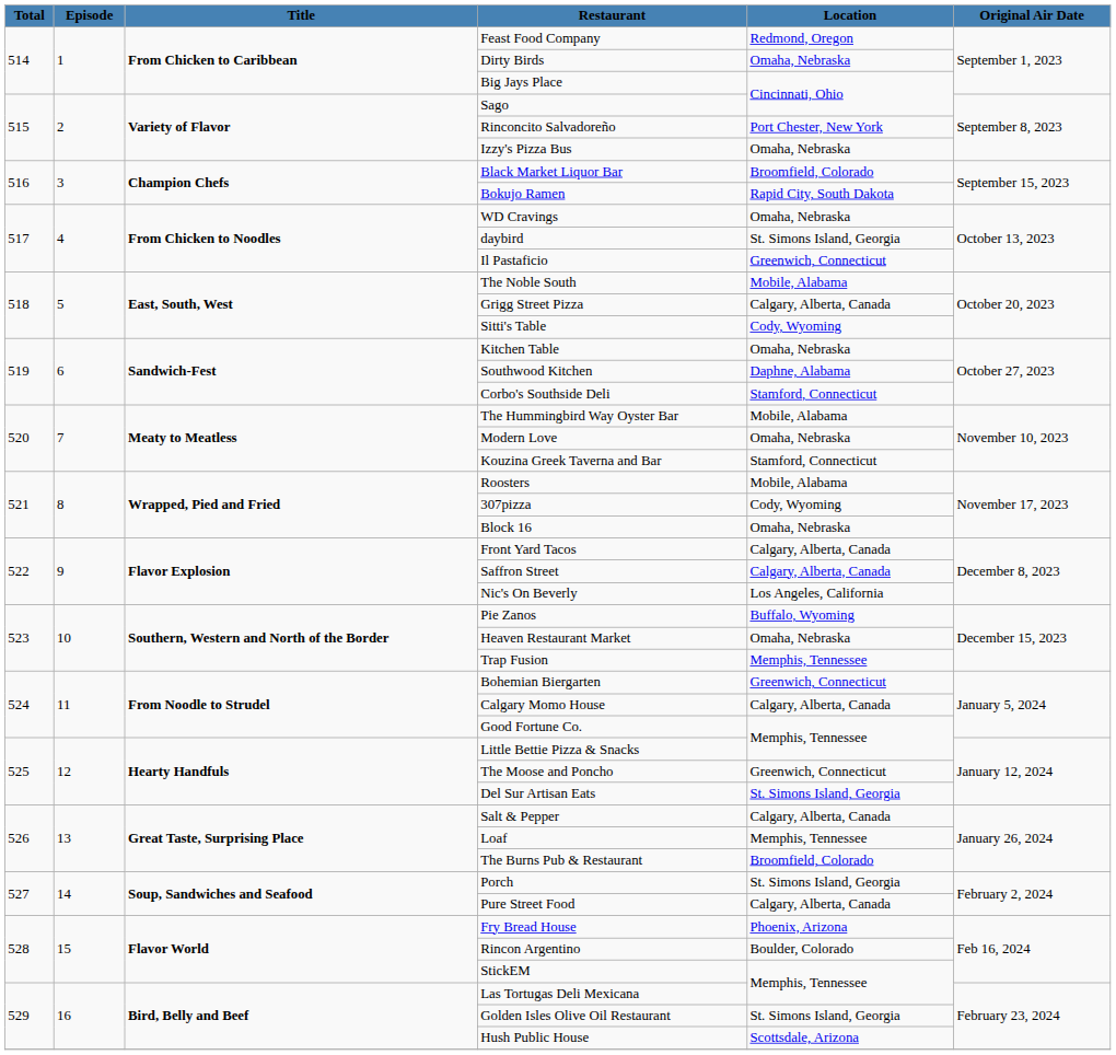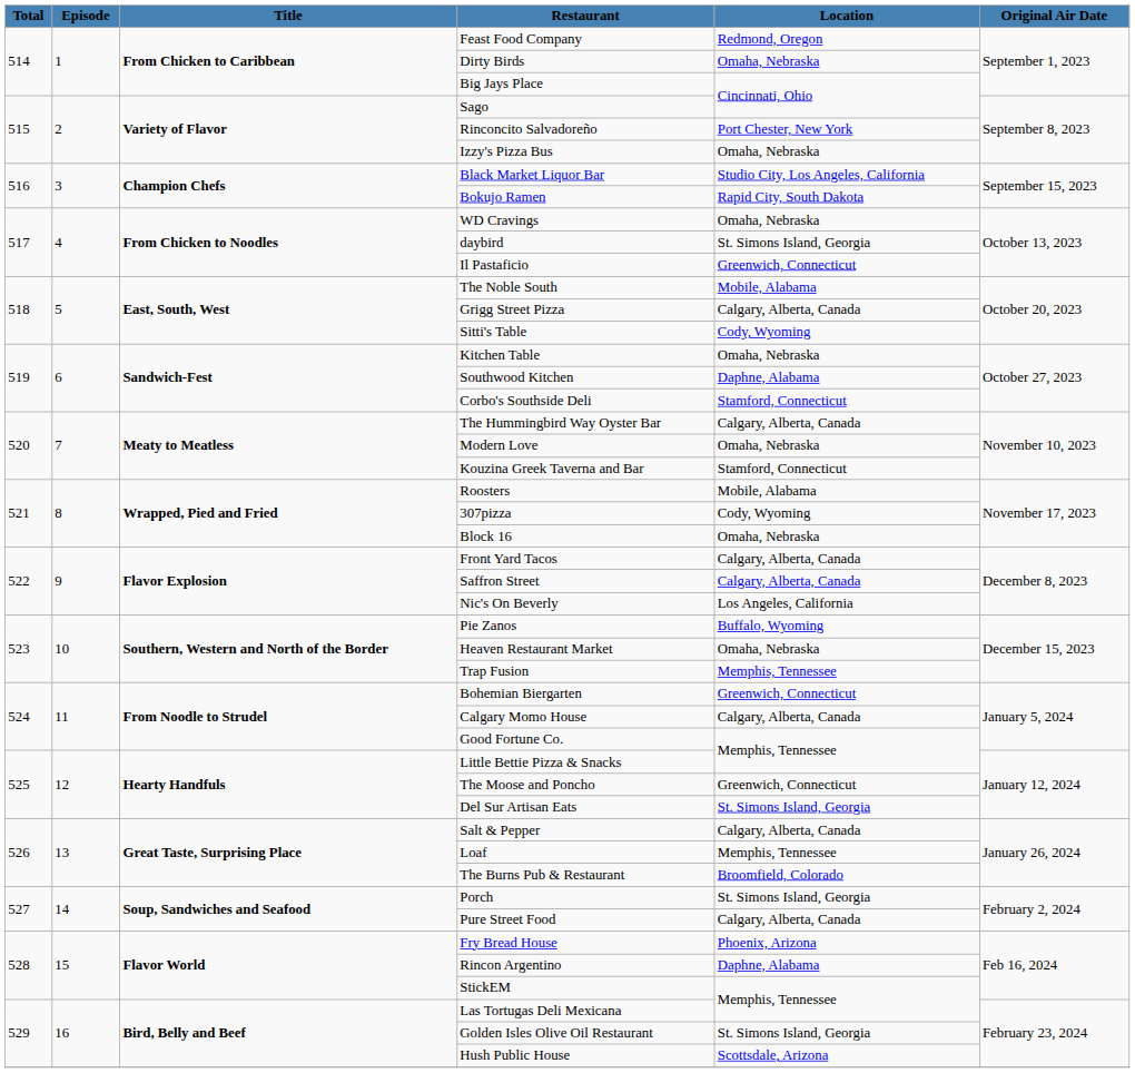 <table class="wikitable" style="width: 100%;">
 <tr>
 <th # style="background:#4682B4;">Total</th>
 <th # style="background:#4682B4;">Episode</th>
 <th # style="background:#4682B4;">Title</th>
 <th # style="background:#4682B4;">Restaurant</th>
 <th # style="background:#4682B4;">Location</th>
 <th # style="background:#4682B4;">Original Air Date</th>
 </tr>
 <tr>
 <td rowspan="3">514</td>
 <td rowspan="3">1</td>
 <td rowspan="3"><strong>From Chicken to Caribbean </strong></td>
 <td>Feast Food Company</td>
 <td><a href='#'>Redmond, Oregon</a></td>
 <td rowspan="3">September 1, 2023</td>
 </tr>
 <tr>
 <td>Dirty Birds</td>
 <td><a href='#'>Omaha, Nebraska</a></td>
 </tr>
 <tr>
 <td>Big Jays Place</td>
 <td rowspan="2"><a href='#'>Cincinnati, Ohio</a></td>
 </tr>
 <tr>
 <td rowspan="3">515</td>
 <td rowspan="3">2</td>
 <td rowspan="3"><strong>Variety of Flavor</strong></td>
 <td>Sago</td>
 <td rowspan="3">September 8, 2023</td>
 </tr>
 <tr>
 <td>Rinconcito Salvadoreño</td>
 <td><a href='#'>Port Chester, New York</a></td>
 </tr>
 <tr>
 <td>Izzy's Pizza Bus</td>
 <td>Omaha, Nebraska</td>
 </tr>
 <tr>
 <td rowspan="2">516</td>
 <td rowspan="2">3</td>
 <td rowspan="2"><strong>Champion Chefs</strong></td>
 <td><a href='#'>Black Market Liquor Bar</a></td>
-<td><a href='#'>Broomfield, Colorado</a></td>
+<td><a href='#'>Studio City, Los Angeles, California</a></td>
 <td rowspan="2">September 15, 2023</td>
 </tr>
 <tr>
 <td><a href='#'>Bokujo Ramen</a></td>
 <td><a href='#'>Rapid City, South Dakota</a></td>
 </tr>
 <tr>
 <td rowspan="3">517</td>
 <td rowspan="3">4</td>
 <td rowspan="3"><strong>From Chicken to Noodles</strong></td>
 <td>WD Cravings</td>
 <td>Omaha, Nebraska</td>
 <td rowspan="3">October 13, 2023</td>
 </tr>
 <tr>
 <td>daybird</td>
 <td>St. Simons Island, Georgia</td>
 </tr>
 <tr>
 <td>Il Pastaficio</td>
 <td><a href='#'>Greenwich, Connecticut</a></td>
 </tr>
 <tr>
 <td rowspan="3">518</td>
 <td rowspan="3">5</td>
 <td rowspan="3"><strong>East, South, West</strong></td>
 <td>The Noble South</td>
 <td><a href='#'>Mobile, Alabama</a></td>
 <td rowspan="3">October 20, 2023</td>
 </tr>
 <tr>
 <td>Grigg Street Pizza</td>
 <td>Calgary, Alberta, Canada</td>
 </tr>
 <tr>
 <td>Sitti's Table</td>
 <td><a href='#'>Cody, Wyoming</a></td>
 </tr>
 <tr>
 <td rowspan="3">519</td>
 <td rowspan="3">6</td>
 <td rowspan="3"><strong>Sandwich-Fest</strong></td>
 <td>Kitchen Table</td>
 <td>Omaha, Nebraska</td>
 <td rowspan="3">October 27, 2023</td>
 </tr>
 <tr>
 <td>Southwood Kitchen</td>
 <td><a href='#'>Daphne, Alabama</a></td>
 </tr>
 <tr>
 <td>Corbo's Southside Deli</td>
 <td><a href='#'>Stamford, Connecticut</a></td>
 </tr>
 <tr>
 <td rowspan="3">520</td>
 <td rowspan="3">7</td>
 <td rowspan="3"><strong>Meaty to Meatless</strong></td>
 <td>The Hummingbird Way Oyster Bar</td>
-<td>Mobile, Alabama</td>
+<td>Calgary, Alberta, Canada</td>
 <td rowspan="3">November 10, 2023</td>
 </tr>
 <tr>
 <td>Modern Love</td>
 <td>Omaha, Nebraska</td>
 </tr>
 <tr>
 <td>Kouzina Greek Taverna and Bar</td>
 <td>Stamford, Connecticut</td>
 </tr>
 <tr>
 <td rowspan="3">521</td>
 <td rowspan="3">8</td>
 <td rowspan="3"><strong>Wrapped, Pied and Fried</strong></td>
 <td>Roosters</td>
 <td>Mobile, Alabama</td>
 <td rowspan="3">November 17, 2023</td>
 </tr>
 <tr>
 <td>307pizza</td>
 <td>Cody, Wyoming</td>
 </tr>
 <tr>
 <td>Block 16</td>
 <td>Omaha, Nebraska</td>
 </tr>
 <tr>
 <td rowspan="3">522</td>
 <td rowspan="3">9</td>
 <td rowspan="3"><strong>Flavor Explosion</strong></td>
 <td>Front Yard Tacos</td>
 <td>Calgary, Alberta, Canada</td>
 <td rowspan="3">December 8, 2023</td>
 </tr>
 <tr>
 <td>Saffron Street</td>
 <td><a href='#'>Calgary, Alberta, Canada</a></td>
 </tr>
 <tr>
 <td>Nic's On Beverly</td>
 <td>Los Angeles, California</td>
 </tr>
 <tr>
 <td rowspan="3">523</td>
 <td rowspan="3">10</td>
 <td rowspan="3"><strong>Southern, Western and North of the Border</strong></td>
 <td>Pie Zanos</td>
 <td><a href='#'>Buffalo, Wyoming</a></td>
 <td rowspan="3">December 15, 2023</td>
 </tr>
 <tr>
 <td>Heaven Restaurant Market</td>
 <td>Omaha, Nebraska</td>
 </tr>
 <tr>
 <td>Trap Fusion</td>
 <td><a href='#'>Memphis, Tennessee</a></td>
 </tr>
 <tr>
 <td rowspan="3">524</td>
 <td rowspan="3">11</td>
 <td rowspan="3"><strong>From Noodle to Strudel</strong></td>
 <td>Bohemian Biergarten</td>
 <td><a href='#'>Greenwich, Connecticut</a></td>
 <td rowspan="3">January 5, 2024</td>
 </tr>
 <tr>
 <td>Calgary Momo House</td>
 <td>Calgary, Alberta, Canada</td>
 </tr>
 <tr>
 <td>Good Fortune Co.</td>
 <td rowspan="2">Memphis, Tennessee</td>
 </tr>
 <tr>
 <td rowspan="3">525</td>
 <td rowspan="3">12</td>
 <td rowspan="3"><strong>Hearty Handfuls</strong></td>
 <td>Little Bettie Pizza & Snacks</td>
 <td rowspan="3">January 12, 2024</td>
 </tr>
 <tr>
 <td>The Moose and Poncho</td>
 <td>Greenwich, Connecticut</td>
 </tr>
 <tr>
 <td>Del Sur Artisan Eats</td>
 <td><a href='#'>St. Simons Island, Georgia</a></td>
 </tr>
 <tr>
 <td rowspan="3">526</td>
 <td rowspan="3">13</td>
 <td rowspan="3"><strong>Great Taste, Surprising Place</strong></td>
 <td>Salt & Pepper</td>
 <td>Calgary, Alberta, Canada</td>
 <td rowspan="3">January 26, 2024</td>
 </tr>
 <tr>
 <td>Loaf</td>
 <td>Memphis, Tennessee</td>
 </tr>
 <tr>
 <td>The Burns Pub & Restaurant</td>
 <td><a href='#'>Broomfield, Colorado</a></td>
 </tr>
 <tr>
 <td rowspan="2">527</td>
 <td rowspan="2">14</td>
 <td rowspan="2"><strong>Soup, Sandwiches and Seafood</strong></td>
 <td>Porch</td>
 <td>St. Simons Island, Georgia</td>
 <td rowspan="2">February 2, 2024</td>
 </tr>
 <tr>
 <td>Pure Street Food</td>
 <td>Calgary, Alberta, Canada</td>
 </tr>
 <tr>
 <td rowspan="3">528</td>
 <td rowspan="3">15</td>
 <td rowspan="3"><strong>Flavor World</strong></td>
 <td><a href='#'>Fry Bread House</a></td>
 <td><a href='#'>Phoenix, Arizona</a></td>
 <td rowspan="3">Feb 16, 2024</td>
 </tr>
 <tr>
 <td>Rincon Argentino</td>
-<td>Boulder, Colorado</td>
+<td><a href='#'>Daphne, Alabama</a></td>
 </tr>
 <tr>
 <td>StickEM</td>
 <td rowspan="2">Memphis, Tennessee</td>
 </tr>
 <tr>
 <td rowspan="3">529</td>
 <td rowspan="3">16</td>
 <td rowspan="3"><strong>Bird, Belly and Beef</strong></td>
 <td>Las Tortugas Deli Mexicana</td>
 <td rowspan="3">February 23, 2024</td>
 </tr>
 <tr>
 <td>Golden Isles Olive Oil Restaurant</td>
 <td>St. Simons Island, Georgia</td>
 </tr>
 <tr>
 <td>Hush Public House</td>
 <td><a href='#'>Scottsdale, Arizona</a></td>
 </tr>
 <tr>
 </tr>
 </table>
